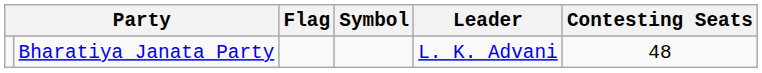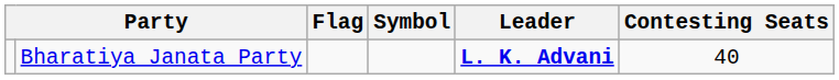 <table class="wikitable" style="text-align:center">
 <tr>
 <th colspan="2">Party</th>
 <th>Flag</th>
 <th>Symbol</th>
 <th>Leader</th>
 <th>Contesting Seats</th>
 </tr>
 <tr>
 <td></td>
 <td><a href='#'>Bharatiya Janata Party</a></td>
 <td></td>
 <td></td>
-<td><a href='#'>L. K. Advani</a></td>
-<td>48</td>
+<td><strong><a href='#'>L. K. Advani</a></strong></td>
+<td>40</td>
 </tr>
 </table>
